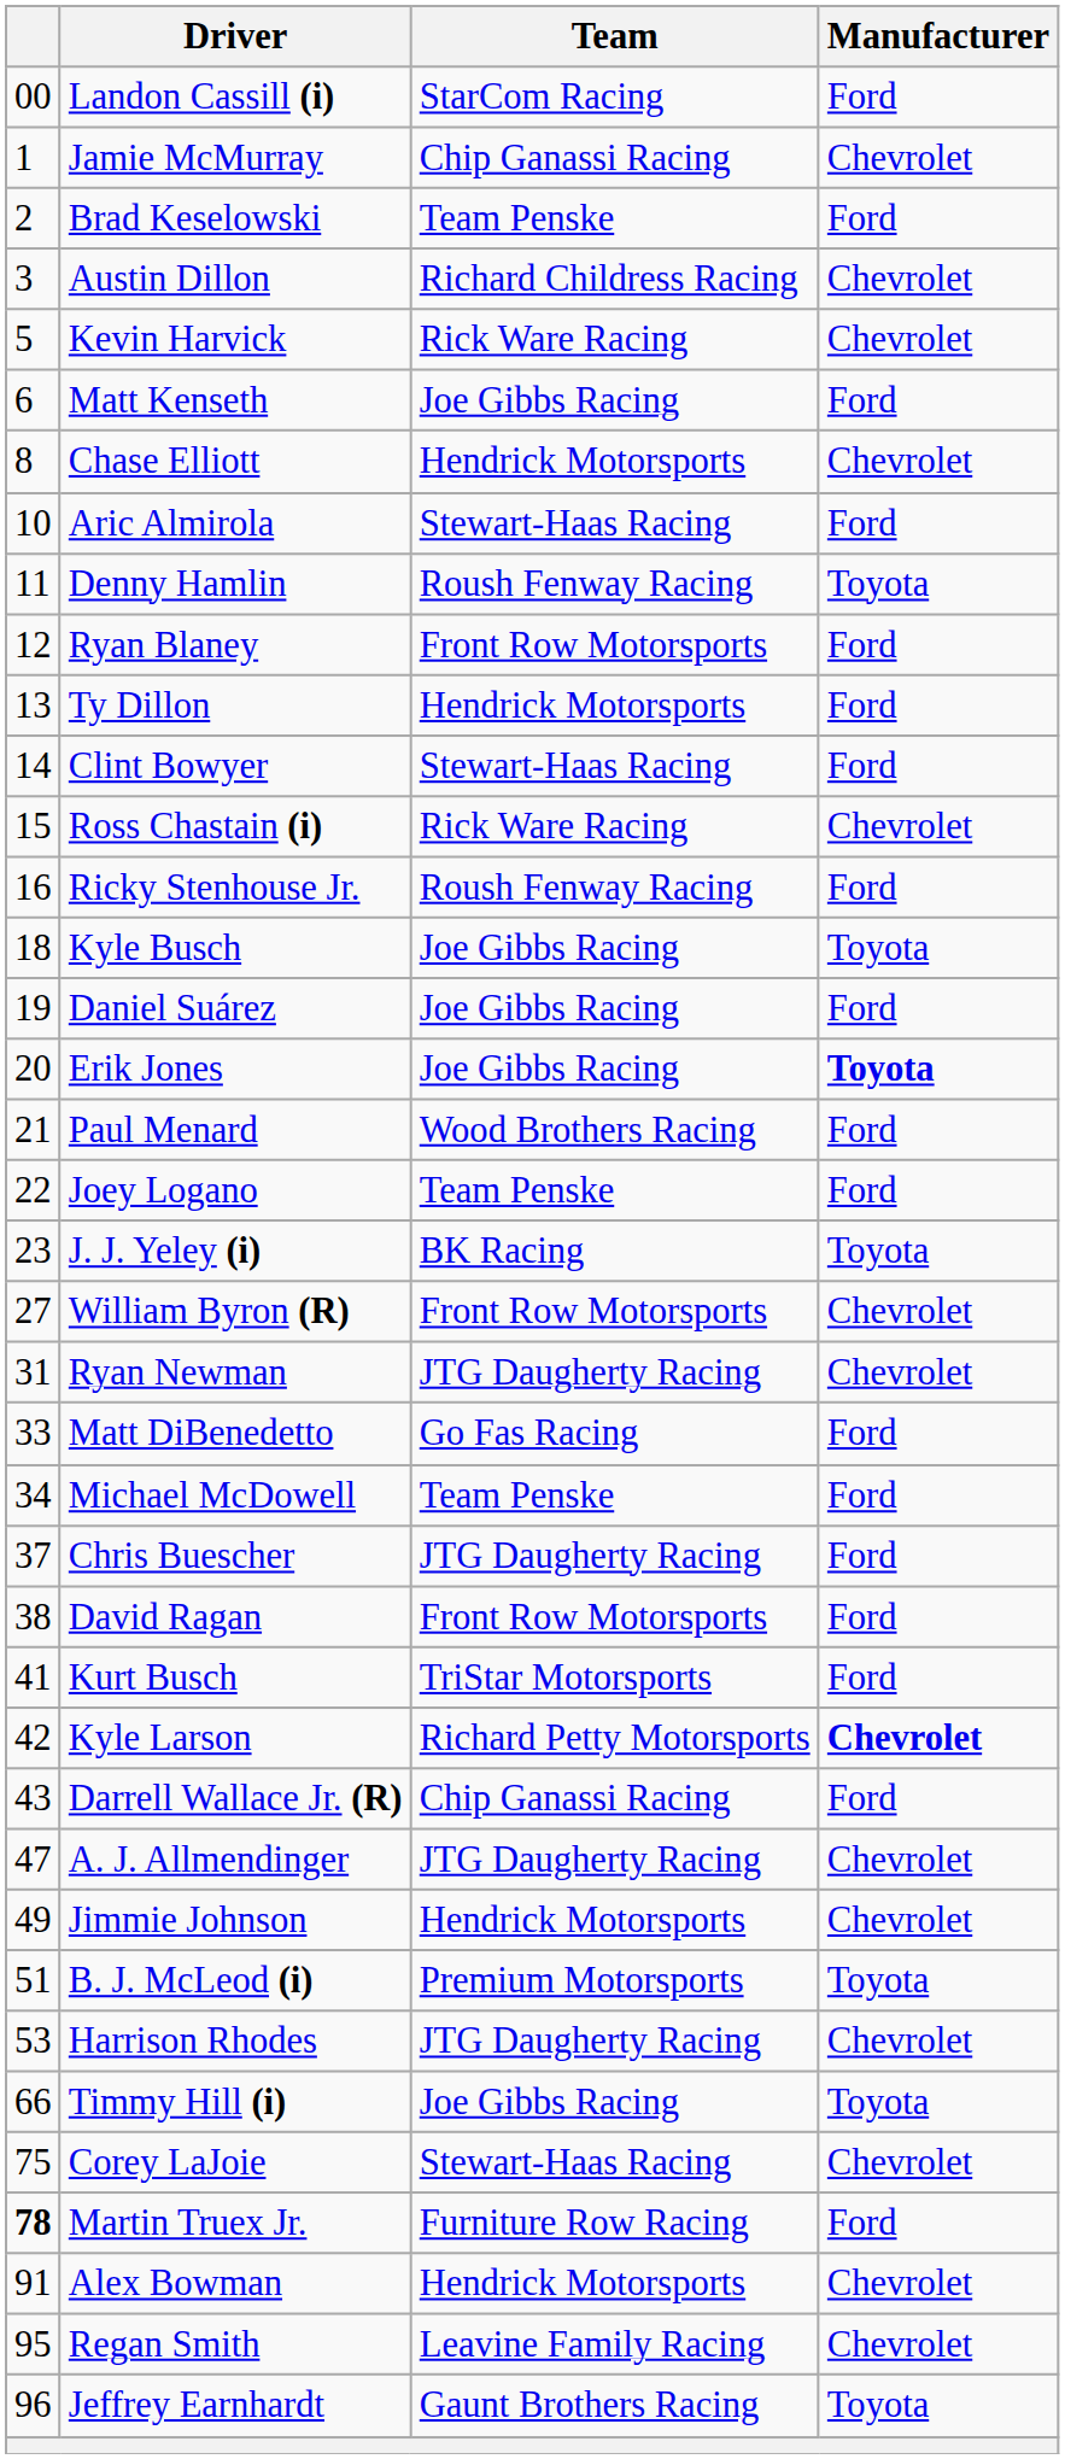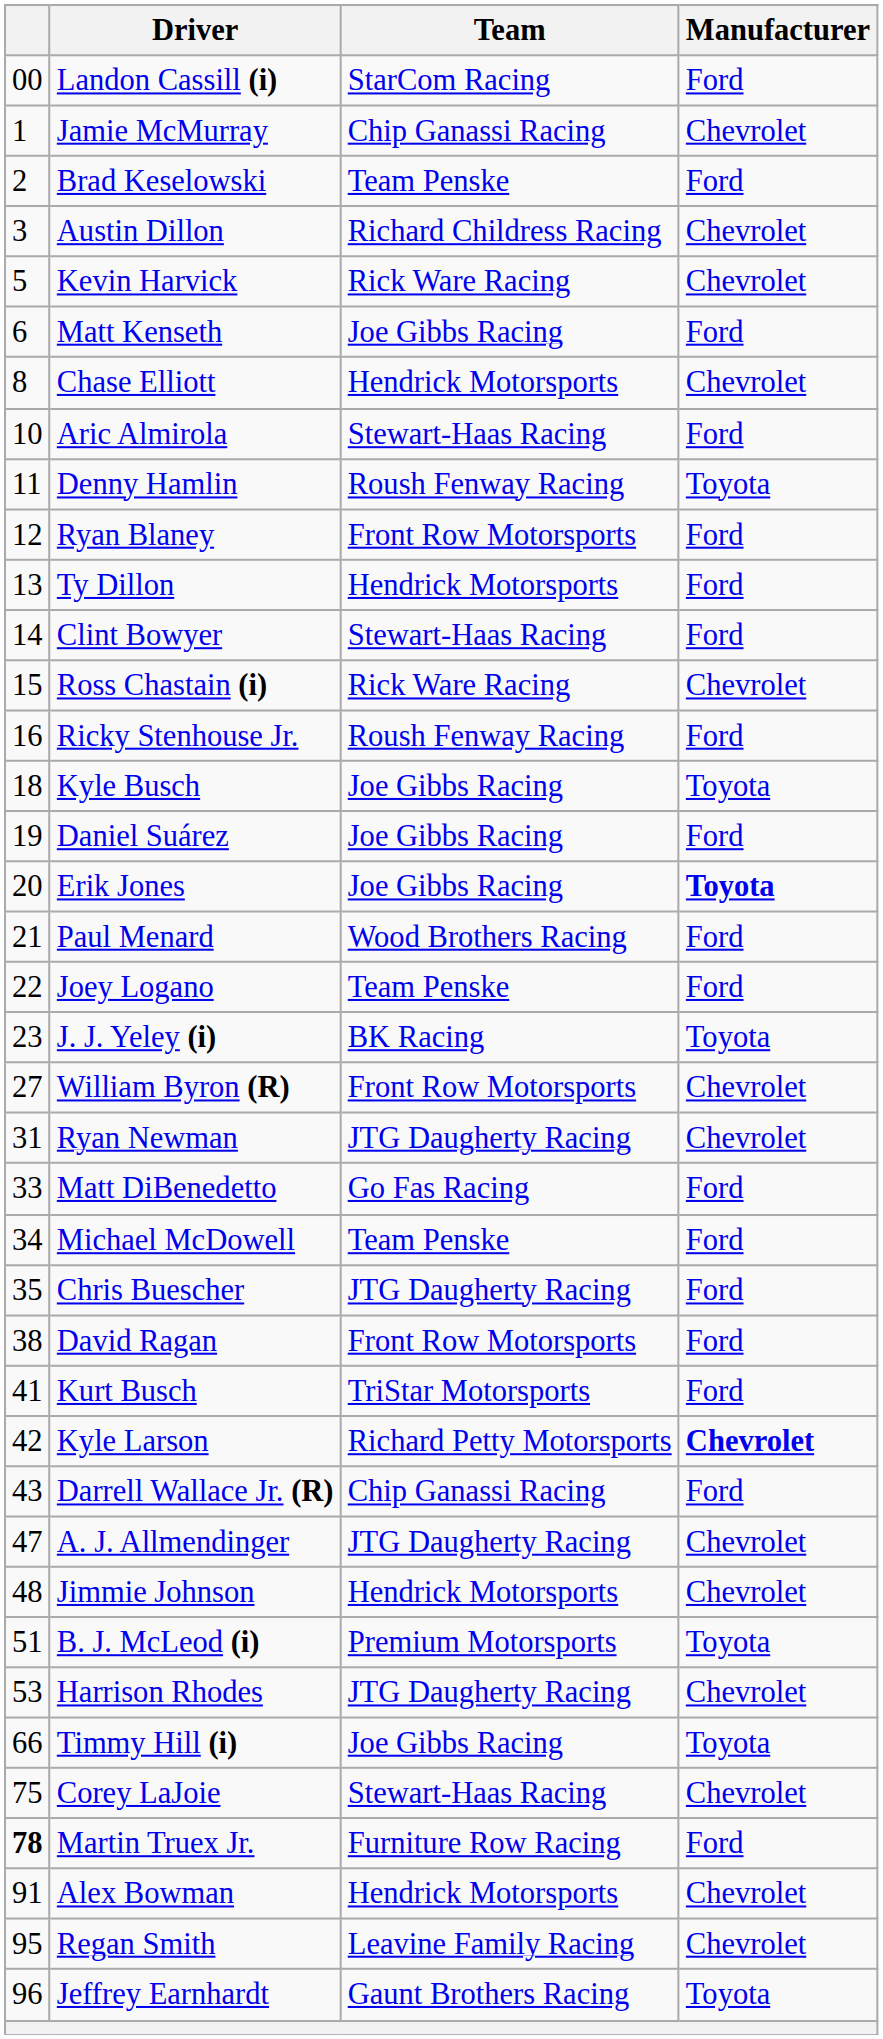 <table class="wikitable" style="font-size:95%">
 <tr>
 <th></th>
 <th>Driver</th>
 <th>Team</th>
 <th>Manufacturer</th>
 </tr>
 <tr>
 <td>00</td>
 <td><a href='#'>Landon Cassill</a> <strong>(i)</strong></td>
 <td><a href='#'>StarCom Racing</a></td>
 <td><a href='#'>Ford</a></td>
 </tr>
 <tr>
 <td>1</td>
 <td><a href='#'>Jamie McMurray</a></td>
 <td><a href='#'>Chip Ganassi Racing</a></td>
 <td><a href='#'>Chevrolet</a></td>
 </tr>
 <tr>
 <td>2</td>
 <td><a href='#'>Brad Keselowski</a></td>
 <td><a href='#'>Team Penske</a></td>
 <td><a href='#'>Ford</a></td>
 </tr>
 <tr>
 <td>3</td>
 <td><a href='#'>Austin Dillon</a></td>
 <td><a href='#'>Richard Childress Racing</a></td>
 <td><a href='#'>Chevrolet</a></td>
 </tr>
 <tr>
 <td>5</td>
 <td><a href='#'>Kevin Harvick</a></td>
 <td><a href='#'>Rick Ware Racing</a></td>
 <td><a href='#'>Chevrolet</a></td>
 </tr>
 <tr>
 <td>6</td>
 <td><a href='#'>Matt Kenseth</a></td>
 <td><a href='#'>Joe Gibbs Racing</a></td>
 <td><a href='#'>Ford</a></td>
 </tr>
 <tr>
 <td>8</td>
 <td><a href='#'>Chase Elliott</a></td>
 <td><a href='#'>Hendrick Motorsports</a></td>
 <td><a href='#'>Chevrolet</a></td>
 </tr>
 <tr>
 <td>10</td>
 <td><a href='#'>Aric Almirola</a></td>
 <td><a href='#'>Stewart-Haas Racing</a></td>
 <td><a href='#'>Ford</a></td>
 </tr>
 <tr>
 <td>11</td>
 <td><a href='#'>Denny Hamlin</a></td>
 <td><a href='#'>Roush Fenway Racing</a></td>
 <td><a href='#'>Toyota</a></td>
 </tr>
 <tr>
 <td>12</td>
 <td><a href='#'>Ryan Blaney</a></td>
 <td><a href='#'>Front Row Motorsports</a></td>
 <td><a href='#'>Ford</a></td>
 </tr>
 <tr>
 <td>13</td>
 <td><a href='#'>Ty Dillon</a></td>
 <td><a href='#'>Hendrick Motorsports</a></td>
 <td><a href='#'>Ford</a></td>
 </tr>
 <tr>
 <td>14</td>
 <td><a href='#'>Clint Bowyer</a></td>
 <td><a href='#'>Stewart-Haas Racing</a></td>
 <td><a href='#'>Ford</a></td>
 </tr>
 <tr>
 <td>15</td>
 <td><a href='#'>Ross Chastain</a> <strong>(i)</strong></td>
 <td><a href='#'>Rick Ware Racing</a></td>
 <td><a href='#'>Chevrolet</a></td>
 </tr>
 <tr>
 <td>16</td>
 <td><a href='#'>Ricky Stenhouse Jr.</a></td>
 <td><a href='#'>Roush Fenway Racing</a></td>
 <td><a href='#'>Ford</a></td>
 </tr>
 <tr>
 <td>18</td>
 <td><a href='#'>Kyle Busch</a></td>
 <td><a href='#'>Joe Gibbs Racing</a></td>
 <td><a href='#'>Toyota</a></td>
 </tr>
 <tr>
 <td>19</td>
 <td><a href='#'>Daniel Suárez</a></td>
 <td><a href='#'>Joe Gibbs Racing</a></td>
 <td><a href='#'>Ford</a></td>
 </tr>
 <tr>
 <td>20</td>
 <td><a href='#'>Erik Jones</a></td>
 <td><a href='#'>Joe Gibbs Racing</a></td>
 <td><strong><a href='#'>Toyota</a></strong></td>
 </tr>
 <tr>
 <td>21</td>
 <td><a href='#'>Paul Menard</a></td>
 <td><a href='#'>Wood Brothers Racing</a></td>
 <td><a href='#'>Ford</a></td>
 </tr>
 <tr>
 <td>22</td>
 <td><a href='#'>Joey Logano</a></td>
 <td><a href='#'>Team Penske</a></td>
 <td><a href='#'>Ford</a></td>
 </tr>
 <tr>
 <td>23</td>
 <td><a href='#'>J. J. Yeley</a> <strong>(i)</strong></td>
 <td><a href='#'>BK Racing</a></td>
 <td><a href='#'>Toyota</a></td>
 </tr>
 <tr>
 <td>27</td>
 <td><a href='#'>William Byron</a> <strong>(R)</strong></td>
 <td><a href='#'>Front Row Motorsports</a></td>
 <td><a href='#'>Chevrolet</a></td>
 </tr>
 <tr>
 <td>31</td>
 <td><a href='#'>Ryan Newman</a></td>
 <td><a href='#'>JTG Daugherty Racing</a></td>
 <td><a href='#'>Chevrolet</a></td>
 </tr>
 <tr>
 <td>33</td>
 <td><a href='#'>Matt DiBenedetto</a></td>
 <td><a href='#'>Go Fas Racing</a></td>
 <td><a href='#'>Ford</a></td>
 </tr>
 <tr>
 <td>34</td>
 <td><a href='#'>Michael McDowell</a></td>
 <td><a href='#'>Team Penske</a></td>
 <td><a href='#'>Ford</a></td>
 </tr>
 <tr>
-<td>37</td>
+<td>35</td>
 <td><a href='#'>Chris Buescher</a></td>
 <td><a href='#'>JTG Daugherty Racing</a></td>
 <td><a href='#'>Ford</a></td>
 </tr>
 <tr>
 <td>38</td>
 <td><a href='#'>David Ragan</a></td>
 <td><a href='#'>Front Row Motorsports</a></td>
 <td><a href='#'>Ford</a></td>
 </tr>
 <tr>
 <td>41</td>
 <td><a href='#'>Kurt Busch</a></td>
 <td><a href='#'>TriStar Motorsports</a></td>
 <td><a href='#'>Ford</a></td>
 </tr>
 <tr>
 <td>42</td>
 <td><a href='#'>Kyle Larson</a></td>
 <td><a href='#'>Richard Petty Motorsports</a></td>
 <td><strong><a href='#'>Chevrolet</a></strong></td>
 </tr>
 <tr>
 <td>43</td>
 <td><a href='#'>Darrell Wallace Jr.</a> <strong>(R)</strong></td>
 <td><a href='#'>Chip Ganassi Racing</a></td>
 <td><a href='#'>Ford</a></td>
 </tr>
 <tr>
 <td>47</td>
 <td><a href='#'>A. J. Allmendinger</a></td>
 <td><a href='#'>JTG Daugherty Racing</a></td>
 <td><a href='#'>Chevrolet</a></td>
 </tr>
 <tr>
-<td>49</td>
+<td>48</td>
 <td><a href='#'>Jimmie Johnson</a></td>
 <td><a href='#'>Hendrick Motorsports</a></td>
 <td><a href='#'>Chevrolet</a></td>
 </tr>
 <tr>
 <td>51</td>
 <td><a href='#'>B. J. McLeod</a> <strong>(i)</strong></td>
 <td><a href='#'>Premium Motorsports</a></td>
 <td><a href='#'>Toyota</a></td>
 </tr>
 <tr>
 <td>53</td>
 <td><a href='#'>Harrison Rhodes</a></td>
 <td><a href='#'>JTG Daugherty Racing</a></td>
 <td><a href='#'>Chevrolet</a></td>
 </tr>
 <tr>
 <td>66</td>
 <td><a href='#'>Timmy Hill</a> <strong>(i)</strong></td>
 <td><a href='#'>Joe Gibbs Racing</a></td>
 <td><a href='#'>Toyota</a></td>
 </tr>
 <tr>
 <td>75</td>
 <td><a href='#'>Corey LaJoie</a></td>
 <td><a href='#'>Stewart-Haas Racing</a></td>
 <td><a href='#'>Chevrolet</a></td>
 </tr>
 <tr>
 <td><strong>78</strong></td>
 <td><a href='#'>Martin Truex Jr.</a></td>
 <td><a href='#'>Furniture Row Racing</a></td>
 <td><a href='#'>Ford</a></td>
 </tr>
 <tr>
 <td>91</td>
 <td><a href='#'>Alex Bowman</a></td>
 <td><a href='#'>Hendrick Motorsports</a></td>
 <td><a href='#'>Chevrolet</a></td>
 </tr>
 <tr>
 <td>95</td>
 <td><a href='#'>Regan Smith</a></td>
 <td><a href='#'>Leavine Family Racing</a></td>
 <td><a href='#'>Chevrolet</a></td>
 </tr>
 <tr>
 <td>96</td>
 <td><a href='#'>Jeffrey Earnhardt</a></td>
 <td><a href='#'>Gaunt Brothers Racing</a></td>
 <td><a href='#'>Toyota</a></td>
 </tr>
 <tr>
 <th colspan="4"></th>
 </tr>
 </table>
